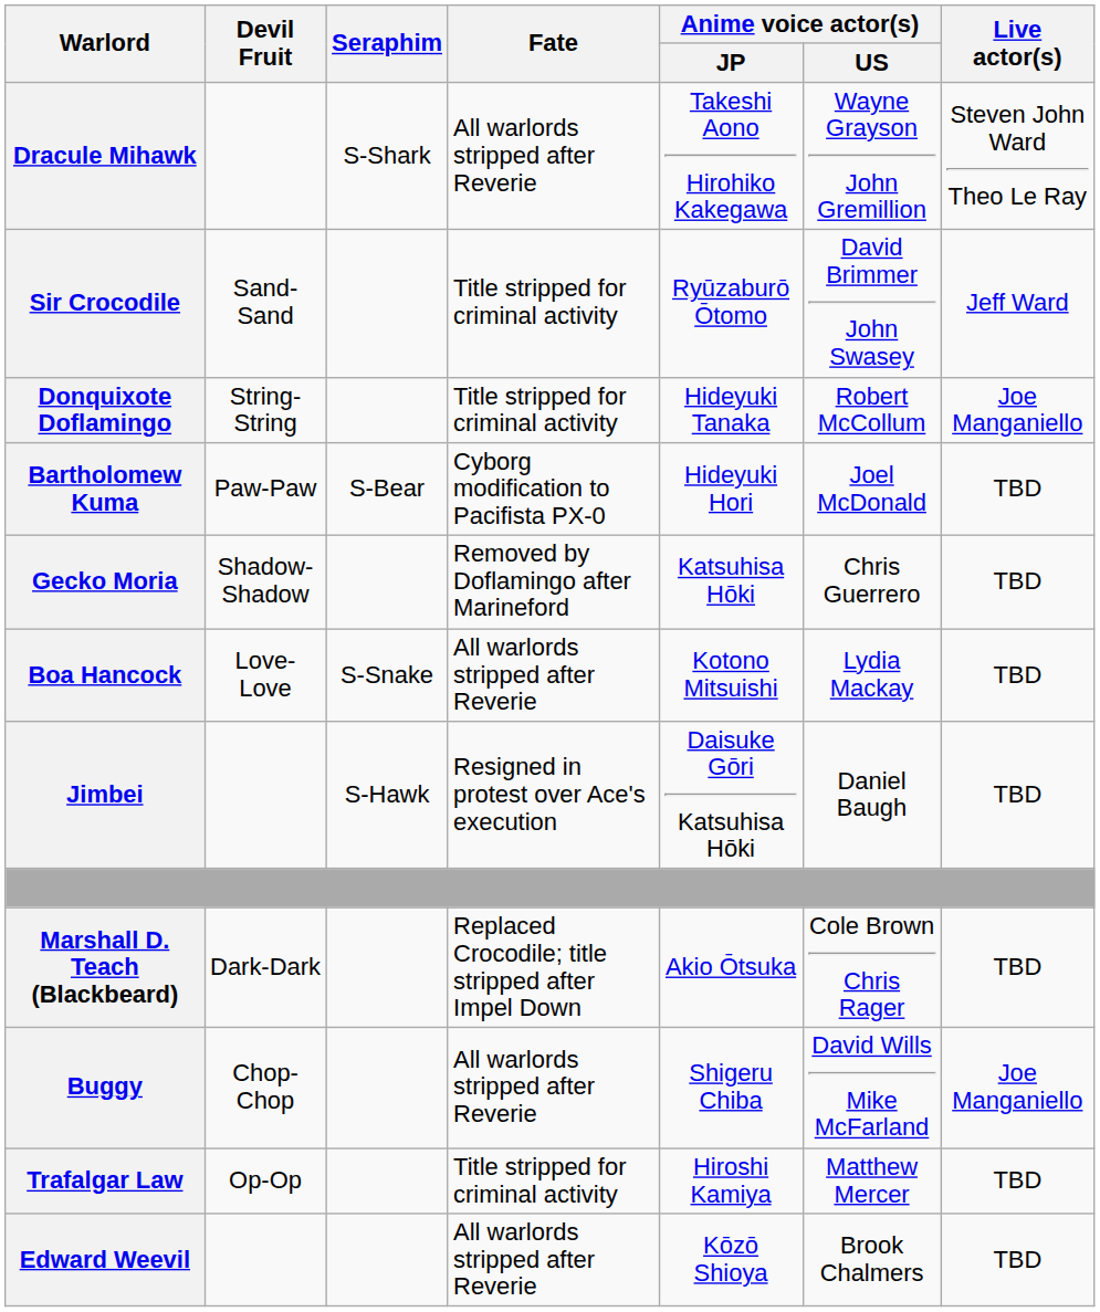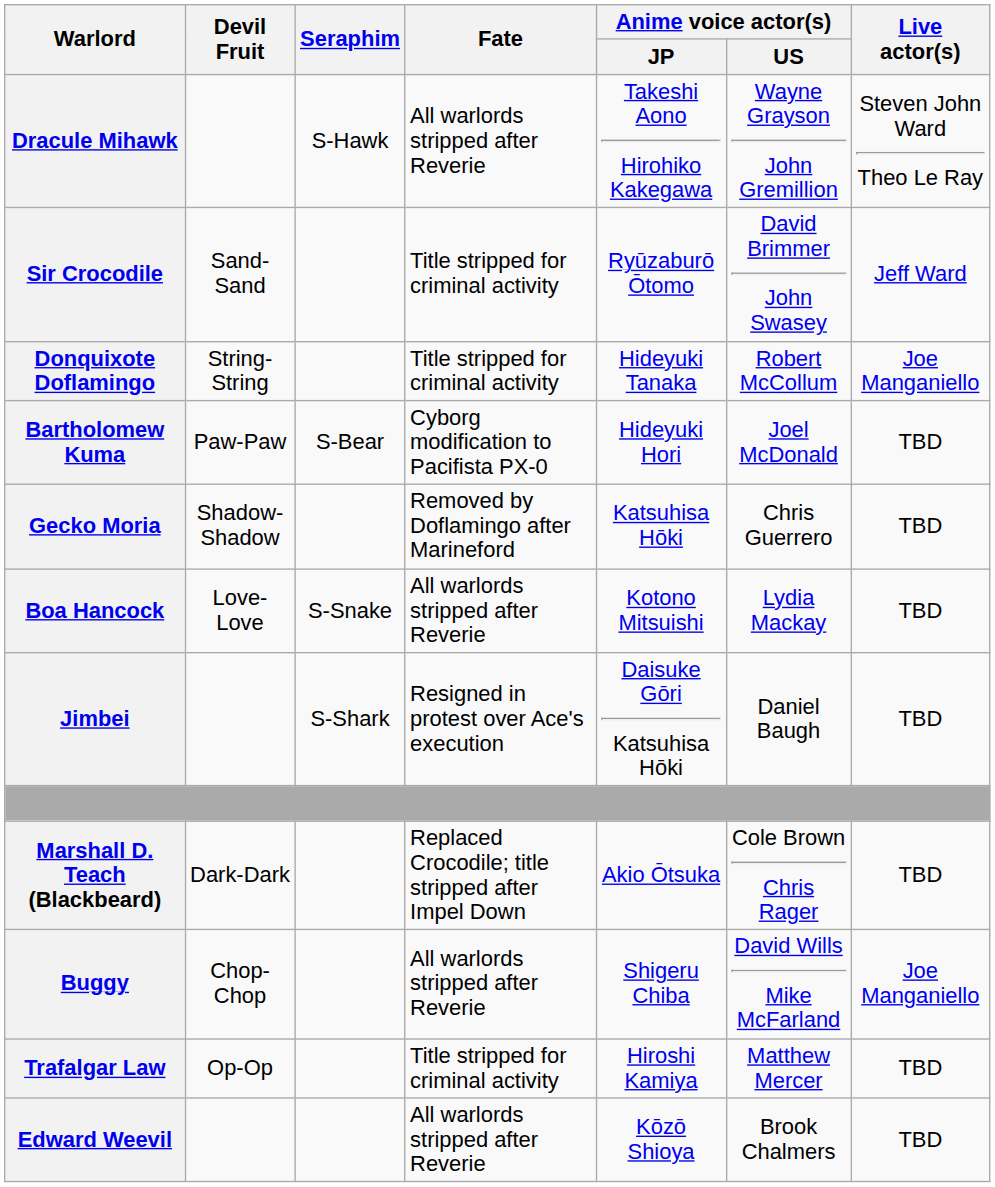 <table class="wikitable floatright mw-collapsible sticky-header" style="text-align: center; width: 45em;">
 <tr>
 <th rowspan="2">Warlord</th>
 <th rowspan="2">Devil Fruit</th>
 <th rowspan="2"><a href='#'>Seraphim</a></th>
 <th rowspan="2">Fate</th>
 <th colspan="2"><a href='#'>Anime</a> voice actor(s)</th>
 <th rowspan="2" class="unsortable"><a href='#'>Live</a> actor(s)</th>
 </tr>
 <tr>
 <th>JP</th>
 <th>US</th>
 </tr>
 <tr>
 <th><a href='#'>Dracule Mihawk</a></th>
 <td></td>
-<td>S-Shark</td>
+<td>S-Hawk</td>
 <td style="text-align:left;">All warlords stripped after Reverie</td>
 <td><a href='#'>Takeshi Aono</a><hr><a href='#'>Hirohiko Kakegawa</a></td>
 <td><a href='#'>Wayne Grayson</a><hr><a href='#'>John Gremillion</a></td>
 <td>Steven John Ward<hr>Theo Le Ray</td>
 </tr>
 <tr>
 <th><a href='#'>Sir Crocodile</a></th>
 <td>Sand-Sand</td>
 <td></td>
 <td style="text-align:left;">Title stripped for criminal activity</td>
 <td><a href='#'>Ryūzaburō Ōtomo</a></td>
 <td><a href='#'>David Brimmer</a><hr><a href='#'>John Swasey</a></td>
 <td><a href='#'>Jeff Ward</a></td>
 </tr>
 <tr>
 <th><a href='#'>Donquixote Doflamingo</a></th>
 <td>String-String</td>
 <td></td>
 <td style="text-align:left;">Title stripped for criminal activity</td>
 <td><a href='#'>Hideyuki Tanaka</a></td>
 <td><a href='#'>Robert McCollum</a></td>
 <td><a href='#'>Joe Manganiello</a></td>
 </tr>
 <tr>
 <th><a href='#'>Bartholomew Kuma</a></th>
 <td>Paw-Paw</td>
 <td>S-Bear</td>
 <td style="text-align:left;">Cyborg modification to Pacifista PX-0</td>
 <td><a href='#'>Hideyuki Hori</a></td>
 <td><a href='#'>Joel McDonald</a></td>
 <td>TBD</td>
 </tr>
 <tr>
 <th><a href='#'>Gecko Moria</a></th>
 <td>Shadow-Shadow</td>
 <td></td>
 <td style="text-align:left;">Removed by Doflamingo after Marineford</td>
 <td><a href='#'>Katsuhisa Hōki</a></td>
 <td>Chris Guerrero</td>
 <td>TBD</td>
 </tr>
 <tr>
 <th><a href='#'>Boa Hancock</a></th>
 <td>Love-Love</td>
 <td>S-Snake</td>
 <td style="text-align:left;">All warlords stripped after Reverie</td>
 <td><a href='#'>Kotono Mitsuishi</a></td>
 <td><a href='#'>Lydia Mackay</a></td>
 <td>TBD</td>
 </tr>
 <tr>
 <th><a href='#'>Jimbei</a></th>
 <td></td>
-<td>S-Hawk</td>
+<td>S-Shark</td>
 <td style="text-align:left;">Resigned in protest over Ace's execution</td>
 <td><a href='#'>Daisuke Gōri</a><hr>Katsuhisa Hōki</td>
 <td>Daniel Baugh</td>
 <td>TBD</td>
 </tr>
 <tr>
 <td colspan="7" style="background:#aaa;"> </td>
 </tr>
 <tr>
 <th><a href='#'>Marshall D. Teach</a> (Blackbeard)</th>
 <td>Dark-Dark</td>
 <td></td>
 <td style="text-align:left;">Replaced Crocodile; title stripped after Impel Down</td>
 <td><a href='#'>Akio Ōtsuka</a></td>
 <td>Cole Brown<hr><a href='#'>Chris Rager</a></td>
 <td>TBD</td>
 </tr>
 <tr>
 <th><a href='#'>Buggy</a></th>
 <td>Chop-Chop</td>
 <td></td>
 <td style="text-align:left;">All warlords stripped after Reverie</td>
 <td><a href='#'>Shigeru Chiba</a></td>
 <td><a href='#'>David Wills</a><hr><a href='#'>Mike McFarland</a></td>
 <td><a href='#'>Joe Manganiello</a></td>
 </tr>
 <tr>
 <th><a href='#'>Trafalgar Law</a></th>
 <td>Op-Op</td>
 <td></td>
 <td style="text-align:left;">Title stripped for criminal activity</td>
 <td><a href='#'>Hiroshi Kamiya</a></td>
 <td><a href='#'>Matthew Mercer</a></td>
 <td>TBD</td>
 </tr>
 <tr>
 <th><a href='#'>Edward Weevil</a></th>
 <td></td>
 <td></td>
 <td style="text-align:left;">All warlords stripped after Reverie</td>
 <td><a href='#'>Kōzō Shioya</a></td>
 <td>Brook Chalmers</td>
 <td>TBD</td>
 </tr>
 </table>
